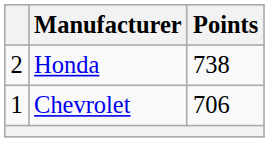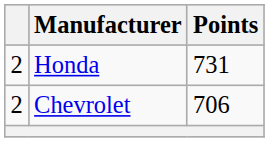 <table class="wikitable" style="font-size: 95%;">
 <tr>
 <th scope="col"></th>
 <th scope="col">Manufacturer</th>
 <th scope="col">Points</th>
 </tr>
 <tr>
 <td align="center">2</td>
 <td><a href='#'>Honda</a></td>
-<td>738</td>
+<td>731</td>
 </tr>
 <tr>
-<td align="center">1</td>
+<td align="center">2</td>
 <td><a href='#'>Chevrolet</a></td>
 <td>706</td>
 </tr>
 <tr>
 <th colspan=4></th>
 </tr>
 </table>
